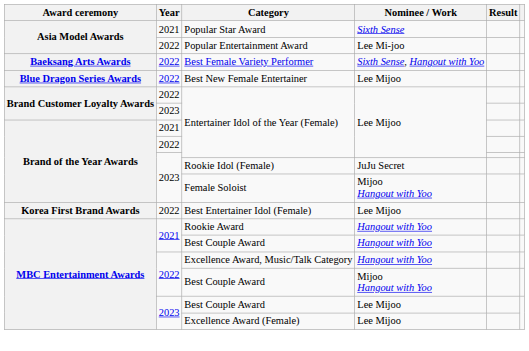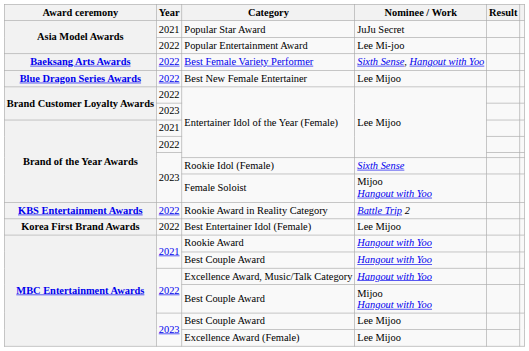 <table class="wikitable plainrowheaders sortable">
 <tr>
 <th scope="col">Award ceremony</th>
 <th scope="col">Year</th>
 <th scope="col">Category</th>
 <th scope="col">Nominee / Work</th>
 <th scope="col">Result</th>
 <th scope="col" class="unsortable"></th>
 </tr>
 <tr>
 <th scope="row" rowspan="2">Asia Model Awards</th>
 <td style="text-align:center">2021</td>
 <td>Popular Star Award</td>
-<td><em><a href='#'>Sixth Sense</a></em></td>
+<td>JuJu Secret</td>
 <td></td>
 <td style="text-align:center"></td>
 </tr>
 <tr>
 <td style="text-align:center">2022</td>
 <td>Popular Entertainment Award</td>
 <td>Lee Mi-joo</td>
 <td></td>
 <td style="text-align:center"></td>
 </tr>
 <tr>
 <th scope="row"><a href='#'>Baeksang Arts Awards</a></th>
 <td style="text-align:center"><a href='#'>2022</a></td>
 <td><a href='#'>Best Female Variety Performer</a></td>
 <td><em><a href='#'>Sixth Sense</a></em>,  <em><a href='#'>Hangout with Yoo</a></em></td>
 <td></td>
 <td style="text-align:center"></td>
 </tr>
 <tr>
 <th scope="row"><a href='#'>Blue Dragon Series Awards</a></th>
 <td style="text-align:center"><a href='#'>2022</a></td>
 <td>Best New Female Entertainer</td>
 <td>Lee Mijoo</td>
 <td></td>
 <td rowspan="1" style="text-align:center"></td>
 </tr>
 <tr>
 <th scope="row" rowspan="2">Brand Customer Loyalty Awards</th>
 <td style="text-align:center">2022</td>
 <td rowspan="5">Entertainer Idol of the Year (Female)</td>
 <td rowspan="5">Lee Mijoo</td>
 <td></td>
 <td style="text-align:center"></td>
 </tr>
 <tr>
 <td style="text-align:center">2023</td>
 <td></td>
 <td style="text-align:center"></td>
 </tr>
 <tr>
 <th scope="row" rowspan="5">Brand of the Year Awards</th>
 <td style="text-align:center">2021</td>
 <td></td>
 <td style="text-align:center"></td>
 </tr>
 <tr>
 <td style="text-align:center">2022</td>
 <td></td>
 <td style="text-align:center"></td>
 </tr>
 <tr>
 <td rowspan="3" style="text-align:center">2023</td>
 <td></td>
 <td style="text-align:center"></td>
 </tr>
 <tr>
 <td>Rookie Idol (Female)</td>
-<td>JuJu Secret</td>
+<td><em><a href='#'>Sixth Sense</a></em></td>
 <td></td>
 <td style="text-align:center"></td>
 </tr>
 <tr>
 <td>Female Soloist</td>
 <td>Mijoo <br><em><a href='#'>Hangout with Yoo</a></em></td>
+<td></td>
+<td style="text-align:center"></td>
+</tr>
+<tr>
+<th scope="row"><a href='#'>KBS Entertainment Awards</a></th>
+<td style="text-align:center"><a href='#'>2022</a></td>
+<td>Rookie Award in Reality Category</td>
+<td><em><a href='#'>Battle Trip</a> 2</em></td>
 <td></td>
 <td style="text-align:center"></td>
 </tr>
 <tr>
 <th scope="row">Korea First Brand Awards</th>
 <td style="text-align:center">2022</td>
 <td>Best Entertainer Idol (Female)</td>
 <td>Lee Mijoo</td>
 <td></td>
 <td style="text-align:center"></td>
 </tr>
 <tr>
 <th scope="row" rowspan="6"><a href='#'>MBC Entertainment Awards</a></th>
 <td rowspan="2" style="text-align:center"><a href='#'>2021</a></td>
 <td>Rookie Award</td>
 <td><em><a href='#'>Hangout with Yoo</a></em></td>
 <td></td>
 <td style="text-align:center"></td>
 </tr>
 <tr>
 <td>Best Couple Award</td>
 <td><em><a href='#'>Hangout with Yoo</a></em></td>
 <td></td>
 <td style="text-align:center"></td>
 </tr>
 <tr>
 <td rowspan="2" style="text-align:center"><a href='#'>2022</a></td>
 <td>Excellence Award, Music/Talk Category</td>
 <td><em><a href='#'>Hangout with Yoo</a></em></td>
 <td></td>
 <td style="text-align:center"></td>
 </tr>
 <tr>
 <td>Best Couple Award</td>
 <td>Mijoo <br><em><a href='#'>Hangout with Yoo</a></em></td>
 <td></td>
 <td style="text-align:center"></td>
 </tr>
 <tr>
 <td rowspan="2" style="text-align:center"><a href='#'>2023</a></td>
 <td>Best Couple Award</td>
 <td>Lee Mijoo</td>
 <td></td>
 <td rowspan="2" style="text-align:center"></td>
 </tr>
 <tr>
 <td>Excellence Award (Female)</td>
 <td>Lee Mijoo</td>
 <td></td>
 </tr>
 </table>
